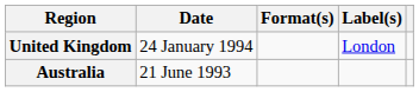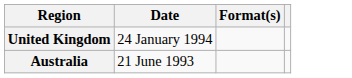 <table class="wikitable plainrowheaders">
 <tr>
 <th scope="col">Region</th>
 <th scope="col">Date</th>
 <th scope="col">Format(s)</th>
-<th scope="col">Label(s)</th>
 <th scope="col"></th>
 </tr>
 <tr>
 <th scope="row">United Kingdom</th>
 <td>24 January 1994</td>
 <td></td>
-<td><a href='#'>London</a></td>
 <td></td>
 </tr>
 <tr>
 <th scope="row">Australia</th>
 <td>21 June 1993</td>
 <td></td>
 <td></td>
-<td></td>
 </tr>
 </table>
